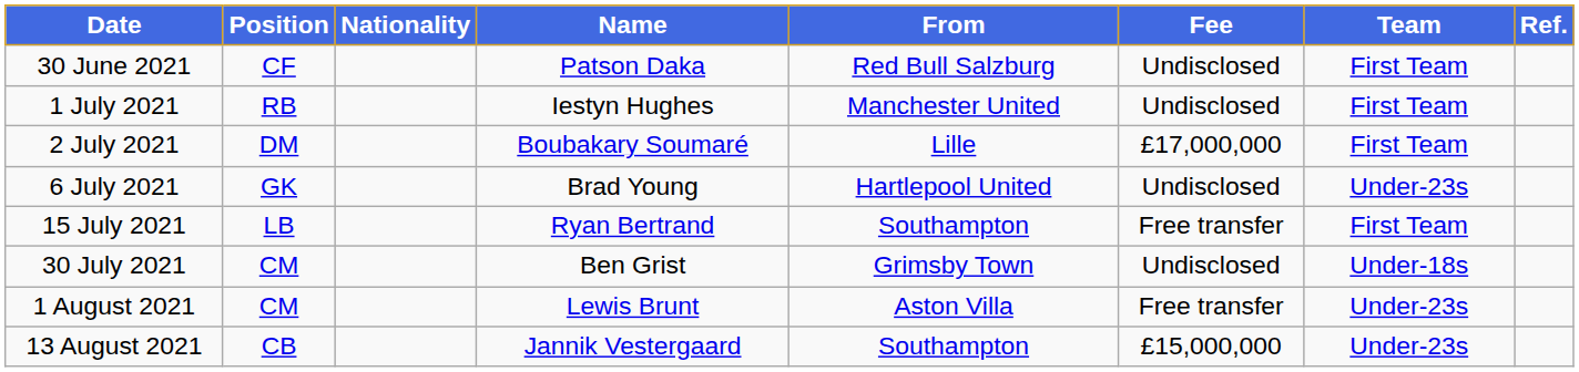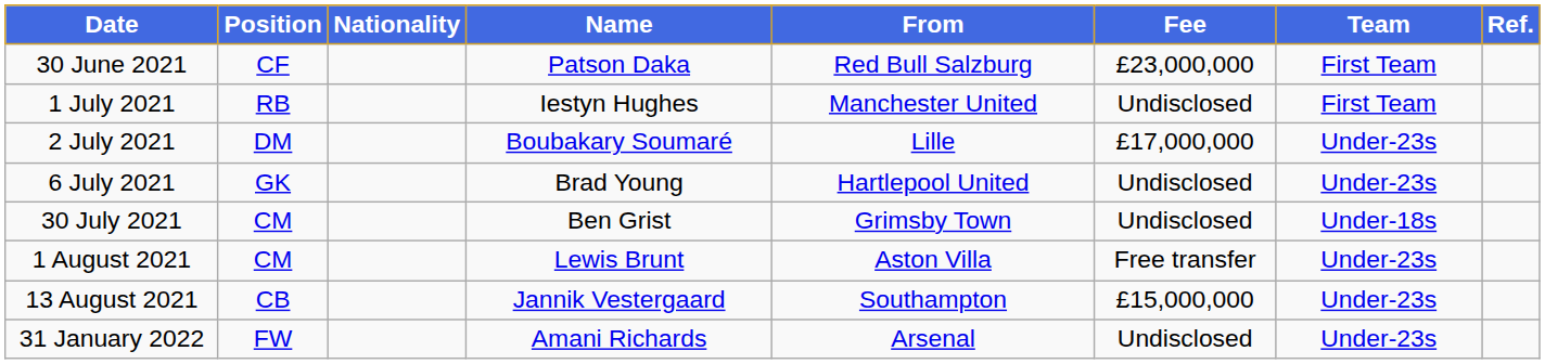 <table class="wikitable" style="text-align:center">
 <tr>
 <th style="background:royalblue;color:white;border:1px solid goldenrod;width:130px">Date</th>
 <th style="background:royalblue;color:white;border:1px solid goldenrod;width:50px">Position</th>
 <th style="background:royalblue;color:white;border:1px solid goldenrod;width:50px">Nationality</th>
 <th style="background:royalblue;color:white;border:1px solid goldenrod;width:190px">Name</th>
 <th style="background:royalblue;color:white;border:1px solid goldenrod;width:200px">From</th>
 <th style="background:royalblue;color:white;border:1px solid goldenrod;width:110px">Fee</th>
 <th style="background:royalblue;color:white;border:1px solid goldenrod;width:125px">Team</th>
 <th style="background:royalblue;color:white;border:1px solid goldenrod;width:25px">Ref.</th>
 </tr>
 <tr>
 <td>30 June 2021</td>
 <td><a href='#'>CF</a></td>
 <td></td>
 <td><a href='#'>Patson Daka</a></td>
 <td> <a href='#'>Red Bull Salzburg</a></td>
-<td>Undisclosed</td>
+<td>£23,000,000</td>
 <td><a href='#'>First Team</a></td>
 <td></td>
 </tr>
 <tr>
 <td>1 July 2021</td>
 <td><a href='#'>RB</a></td>
 <td></td>
 <td>Iestyn Hughes</td>
 <td> <a href='#'>Manchester United</a></td>
 <td>Undisclosed</td>
 <td><a href='#'>First Team</a></td>
 <td></td>
 </tr>
 <tr>
 <td>2 July 2021</td>
 <td><a href='#'>DM</a></td>
 <td></td>
 <td><a href='#'>Boubakary Soumaré</a></td>
 <td> <a href='#'>Lille</a></td>
 <td>£17,000,000</td>
-<td><a href='#'>First Team</a></td>
+<td><a href='#'>Under-23s</a></td>
 <td></td>
 </tr>
 <tr>
 <td>6 July 2021</td>
 <td><a href='#'>GK</a></td>
 <td></td>
 <td>Brad Young</td>
 <td> <a href='#'>Hartlepool United</a></td>
 <td>Undisclosed</td>
 <td><a href='#'>Under-23s</a></td>
-<td></td>
-</tr>
-<tr>
-<td>15 July 2021</td>
-<td><a href='#'>LB</a></td>
-<td></td>
-<td><a href='#'>Ryan Bertrand</a></td>
-<td> <a href='#'>Southampton</a></td>
-<td>Free transfer</td>
-<td><a href='#'>First Team</a></td>
 <td></td>
 </tr>
 <tr>
 <td>30 July 2021</td>
 <td><a href='#'>CM</a></td>
 <td></td>
 <td>Ben Grist</td>
 <td> <a href='#'>Grimsby Town</a></td>
 <td>Undisclosed</td>
 <td><a href='#'>Under-18s</a></td>
 <td></td>
 </tr>
 <tr>
 <td>1 August 2021</td>
 <td><a href='#'>CM</a></td>
 <td></td>
 <td><a href='#'>Lewis Brunt</a></td>
 <td> <a href='#'>Aston Villa</a></td>
 <td>Free transfer</td>
 <td><a href='#'>Under-23s</a></td>
 <td></td>
 </tr>
 <tr>
 <td>13 August 2021</td>
 <td><a href='#'>CB</a></td>
 <td></td>
 <td><a href='#'>Jannik Vestergaard</a></td>
 <td> <a href='#'>Southampton</a></td>
 <td>£15,000,000</td>
 <td><a href='#'>Under-23s</a></td>
 <td></td>
 </tr>
+<tr>
+<td>31 January 2022</td>
+<td><a href='#'>FW</a></td>
+<td></td>
+<td><a href='#'>Amani Richards</a></td>
+<td> <a href='#'>Arsenal</a></td>
+<td>Undisclosed</td>
+<td><a href='#'>Under-23s</a></td>
+<td></td>
+</tr>
 </table>
